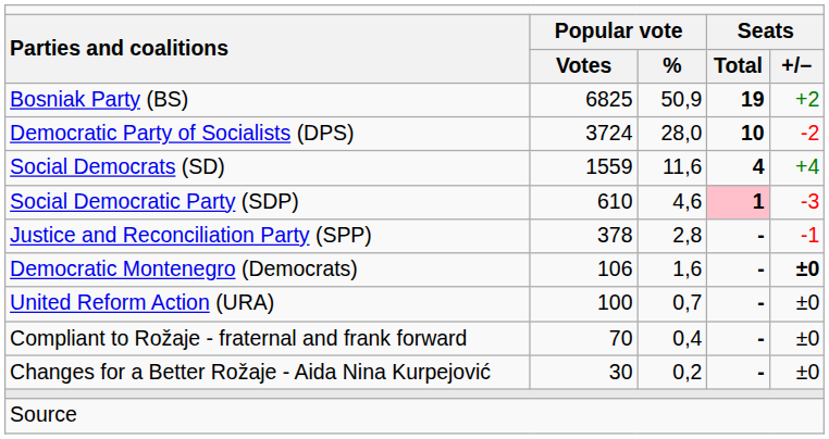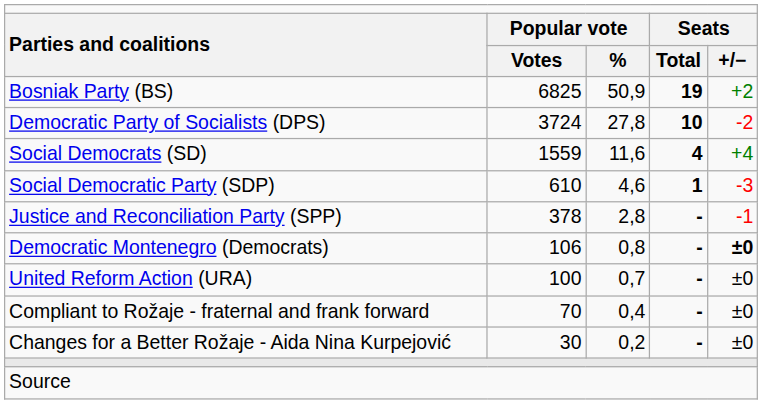 <table class="wikitable" style="text-align:right; font-size:98%; margin-bottom:0">
 <tr>
 <td colspan="6"></td>
 </tr>
 <tr>
 <th style="text-align:left;" rowspan="2" width="500">Parties and coalitions</th>
 <th colspan="2">Popular vote</th>
 <th colspan="2">Seats</th>
 </tr>
 <tr>
 <th width="85">Votes</th>
 <th width="50">%</th>
 <th width="40">Total</th>
 <th width="40">+/−</th>
 </tr>
 <tr>
 <td align="left"><a href='#'>Bosniak Party</a> (BS)</td>
 <td>6825</td>
 <td>50,9</td>
 <td><strong>19</strong></td>
 <td style="color:green;">+2</td>
 </tr>
 <tr>
 <td align="left"><a href='#'>Democratic Party of Socialists</a> (DPS)</td>
 <td>3724</td>
-<td>28,0</td>
+<td>27,8</td>
 <td><strong>10</strong></td>
 <td style="color:red;">-2</td>
 </tr>
 <tr>
 <td align="left"><a href='#'>Social Democrats</a> (SD)</td>
 <td>1559</td>
 <td>11,6</td>
 <td><strong>4</strong></td>
 <td style="color:green;">+4</td>
 </tr>
 <tr>
 <td align="left"><a href='#'>Social Democratic Party</a> (SDP)</td>
 <td>610</td>
 <td>4,6</td>
-<td style="background: pink;"><strong>1</strong></td>
+<td><strong>1</strong></td>
 <td style="color:red;">-3</td>
 </tr>
 <tr>
 <td align="left"><a href='#'>Justice and Reconciliation Party</a> (SPP)</td>
 <td>378</td>
 <td>2,8</td>
 <td><strong>-</strong></td>
 <td style="color:red;">-1</td>
 </tr>
 <tr>
 <td align="left"><a href='#'>Democratic Montenegro</a> (Democrats)</td>
 <td>106</td>
-<td>1,6</td>
+<td>0,8</td>
 <td><strong>-</strong></td>
 <td><strong>±0</strong></td>
 </tr>
 <tr>
 <td align="left"><a href='#'>United Reform Action</a> (URA)</td>
 <td>100</td>
 <td>0,7</td>
 <td><strong>-</strong></td>
 <td>±0</td>
 </tr>
 <tr>
 <td align="left">Compliant to Rožaje - fraternal and frank forward</td>
 <td>70</td>
 <td>0,4</td>
 <td><strong>-</strong></td>
 <td>±0</td>
 </tr>
 <tr>
 <td align="left">Changes for a Better Rožaje - Aida Nina Kurpejović</td>
 <td>30</td>
 <td>0,2</td>
 <td><strong>-</strong></td>
 <td>±0</td>
 </tr>
 <tr>
 <td colspan="6" bgcolor="#E9E9E9"></td>
 </tr>
 <tr>
 <td align="left" colspan="6">Source</td>
 </tr>
 </table>
